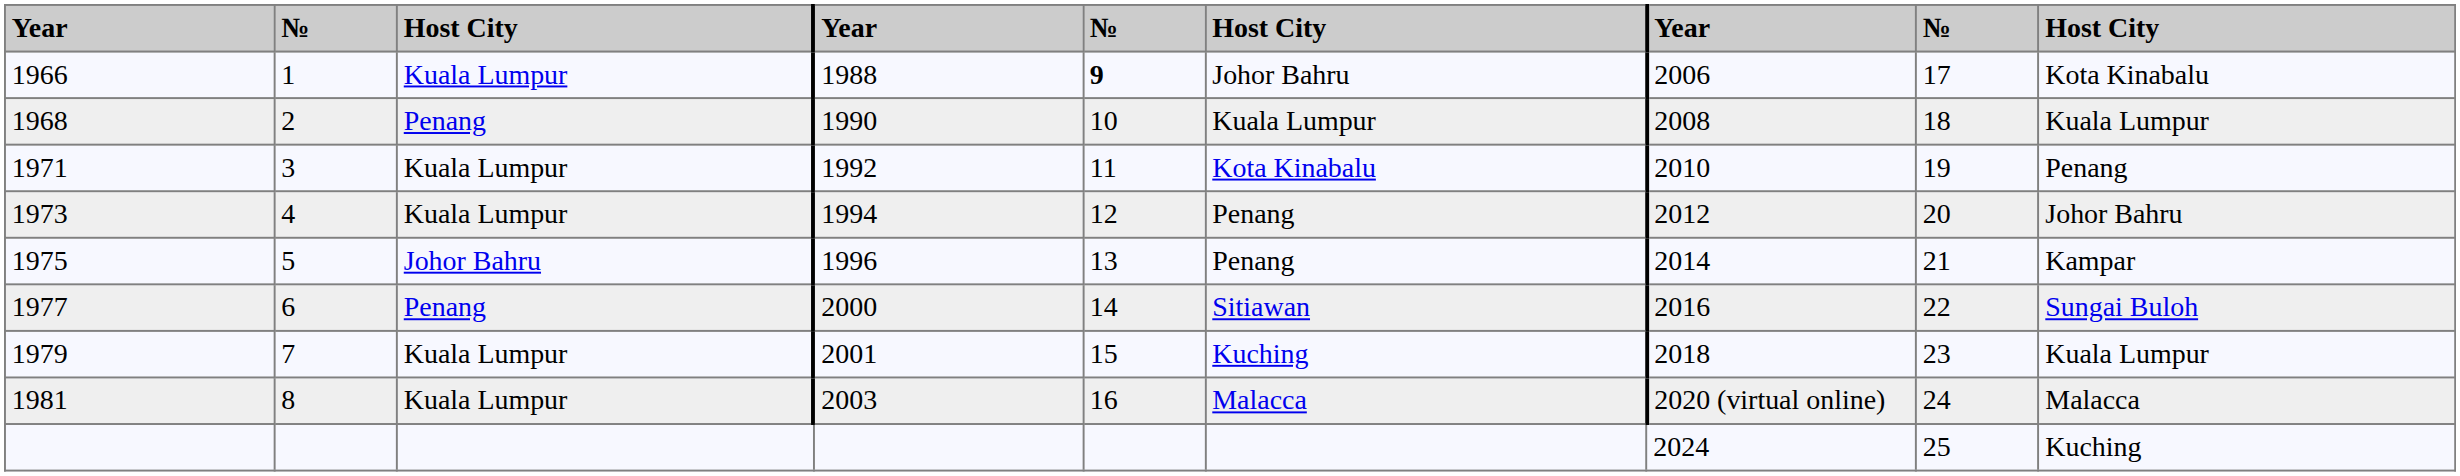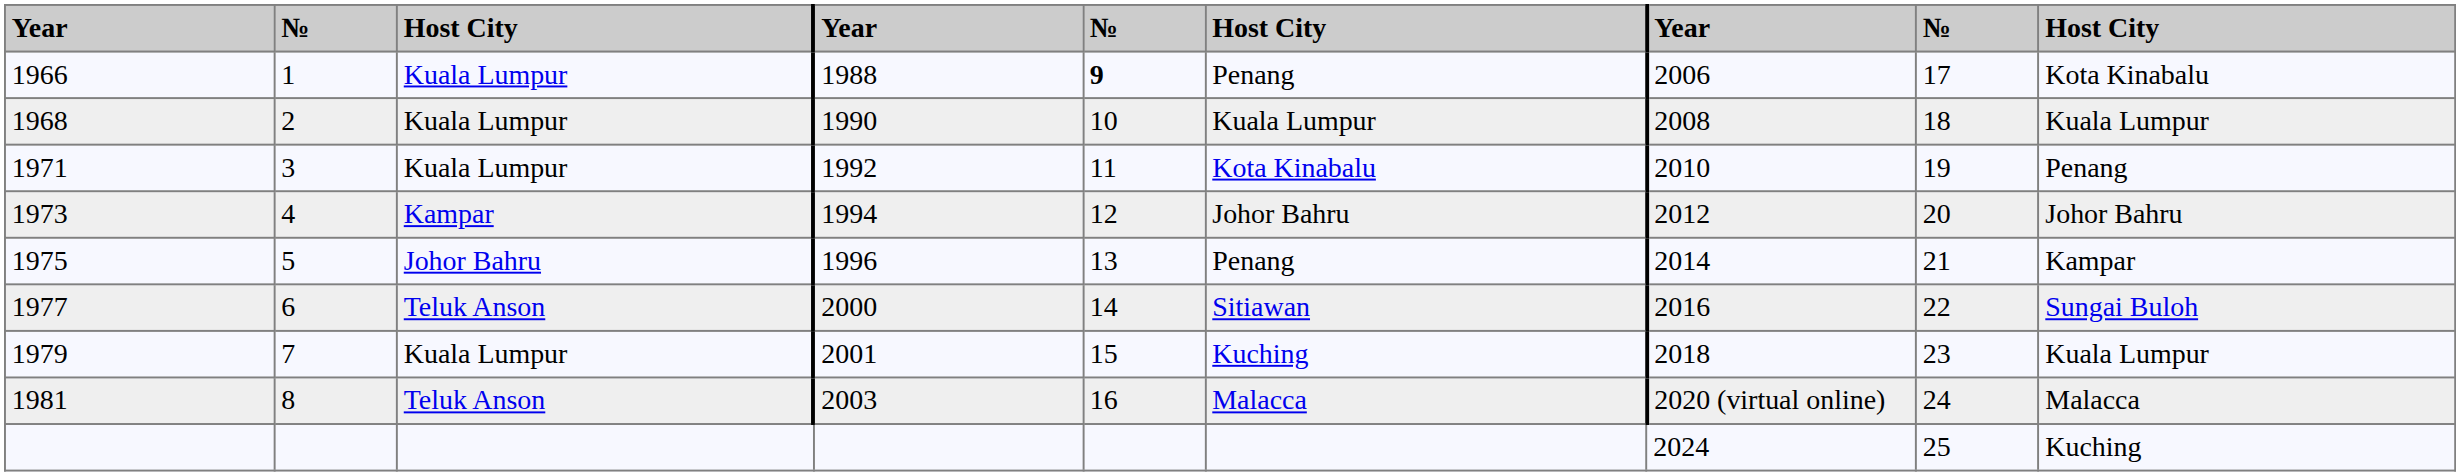 <table class="mw-collapsible" bgcolor="#f7f8ff" cellpadding="3" cellspacing="0" width="100%" border="1" style="font-size: 90%; border: grey solid 1px; border-collapse: collapse;">
 <tr bgcolor="#CCCCCC">
 <td style="width:11%"><strong>Year</strong></td>
 <td style="width:5%"><strong>№</strong></td>
 <td style="width:17%; border-right:2px solid"><strong>Host City</strong></td>
 <td style="width:11%"><strong>Year</strong></td>
 <td style="width:5%"><strong>№</strong></td>
 <td style="width:18%; border-right:2px solid"><strong>Host City</strong></td>
 <td style="width:11%"><strong>Year</strong></td>
 <td style="width:5%"><strong>№</strong></td>
 <td style="width:17%"><strong>Host City</strong></td>
 </tr>
 <tr>
 <td>1966</td>
 <td>1</td>
 <td style="border-right:2px solid"> <a href='#'>Kuala Lumpur</a></td>
 <td>1988</td>
 <td><strong>9</strong></td>
-<td style="border-right:2px solid"> Johor Bahru</td>
+<td style="border-right:2px solid"> Penang</td>
 <td>2006</td>
 <td>17</td>
 <td> Kota Kinabalu</td>
 </tr>
 <tr bgcolor="#EFEFEF">
 <td>1968</td>
 <td>2</td>
-<td style="border-right:2px solid"> <a href='#'>Penang</a></td>
+<td style="border-right:2px solid"> Kuala Lumpur</td>
 <td>1990</td>
 <td>10</td>
 <td style="border-right:2px solid"> Kuala Lumpur</td>
 <td>2008</td>
 <td>18</td>
 <td> Kuala Lumpur</td>
 </tr>
 <tr>
 <td>1971</td>
 <td>3</td>
 <td style="border-right:2px solid"> Kuala Lumpur</td>
 <td>1992</td>
 <td>11</td>
 <td style="border-right:2px solid"> <a href='#'>Kota Kinabalu</a></td>
 <td>2010</td>
 <td>19</td>
 <td> Penang</td>
 </tr>
 <tr bgcolor="#EFEFEF">
 <td>1973</td>
 <td>4</td>
-<td style="border-right:2px solid"> Kuala Lumpur</td>
+<td style="border-right:2px solid"> <a href='#'>Kampar</a></td>
 <td>1994</td>
 <td>12</td>
-<td style="border-right:2px solid"> Penang</td>
+<td style="border-right:2px solid"> Johor Bahru</td>
 <td>2012</td>
 <td>20</td>
 <td> Johor Bahru</td>
 </tr>
 <tr>
 <td>1975</td>
 <td>5</td>
 <td style="border-right:2px solid"> <a href='#'>Johor Bahru</a></td>
 <td>1996</td>
 <td>13</td>
 <td style="border-right:2px solid"> Penang</td>
 <td>2014</td>
 <td>21</td>
 <td> Kampar</td>
 </tr>
 <tr bgcolor="#EFEFEF">
 <td>1977</td>
 <td>6</td>
-<td style="border-right:2px solid"> <a href='#'>Penang</a></td>
+<td style="border-right:2px solid"> <a href='#'>Teluk Anson</a></td>
 <td>2000</td>
 <td>14</td>
 <td style="border-right:2px solid"> <a href='#'>Sitiawan</a></td>
 <td>2016</td>
 <td>22</td>
 <td> <a href='#'>Sungai Buloh</a></td>
 </tr>
 <tr>
 <td>1979</td>
 <td>7</td>
 <td style="border-right:2px solid"> Kuala Lumpur</td>
 <td>2001</td>
 <td>15</td>
 <td style="border-right:2px solid"> <a href='#'>Kuching</a></td>
 <td>2018</td>
 <td>23</td>
 <td> Kuala Lumpur</td>
 </tr>
 <tr bgcolor="#EFEFEF">
 <td>1981</td>
 <td>8</td>
-<td style="border-right:2px solid"> Kuala Lumpur</td>
+<td style="border-right:2px solid"> <a href='#'>Teluk Anson</a></td>
 <td>2003</td>
 <td>16</td>
 <td style="border-right:2px solid"> <a href='#'>Malacca</a></td>
 <td>2020 (virtual online)</td>
 <td>24</td>
 <td> Malacca</td>
 </tr>
 <tr>
 <td></td>
 <td></td>
 <td></td>
 <td></td>
 <td></td>
 <td></td>
 <td>2024</td>
 <td>25</td>
 <td>Kuching</td>
 </tr>
 </table>
